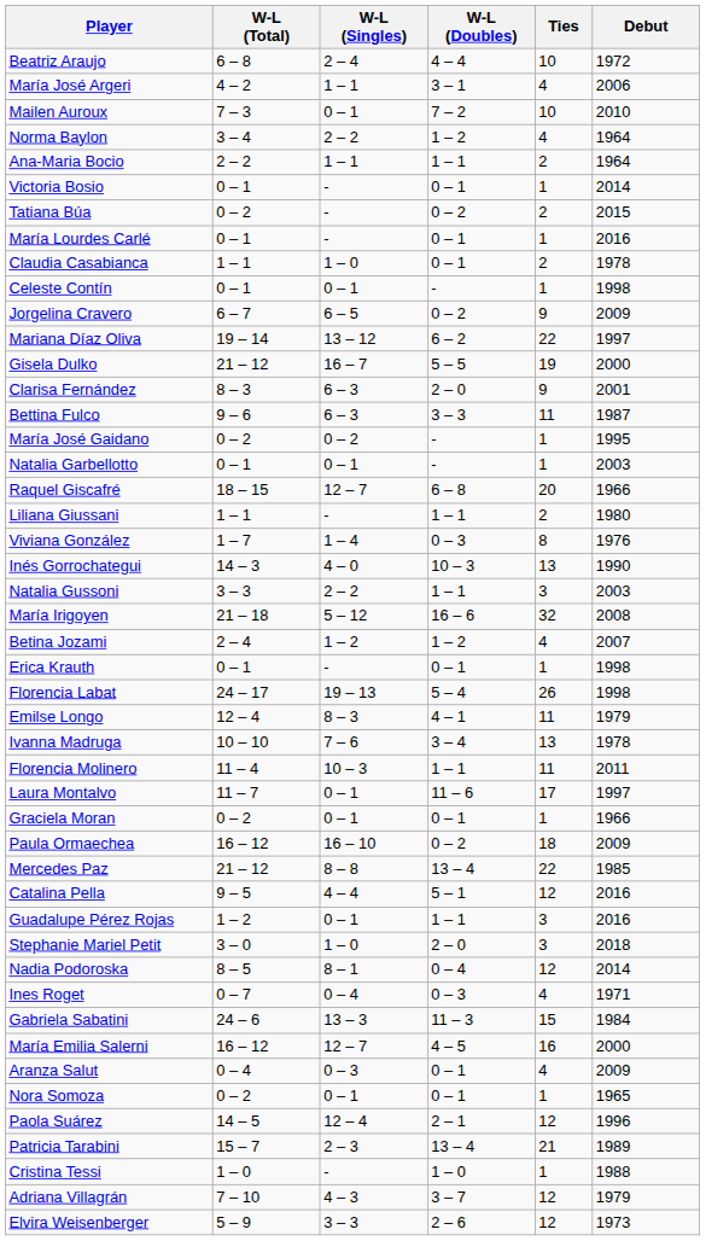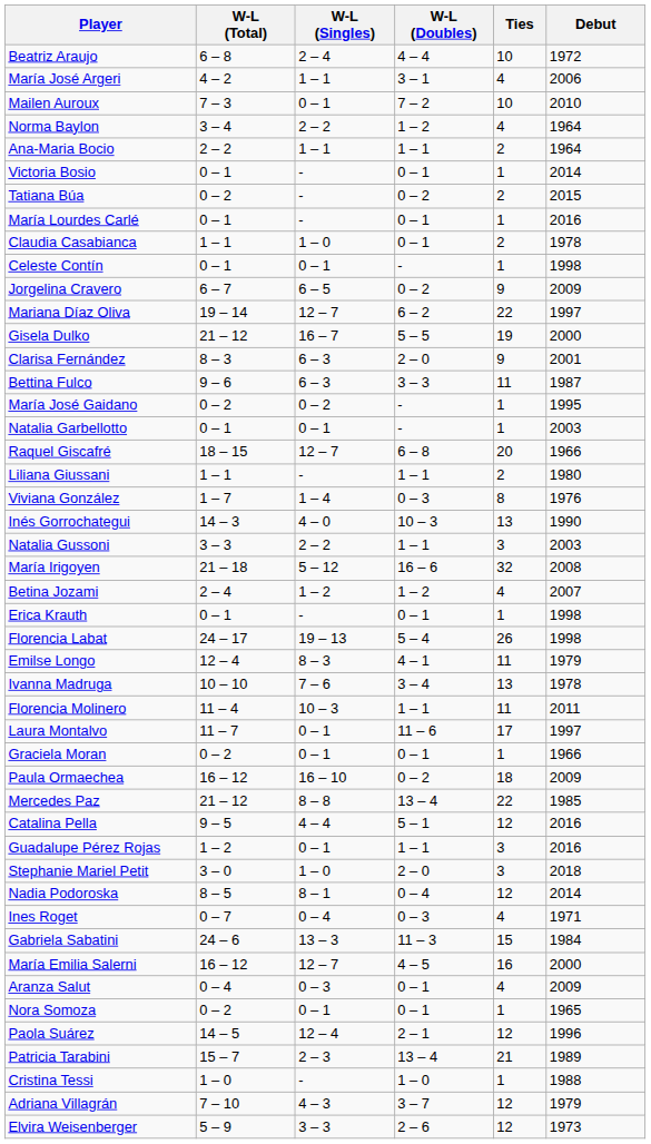 <table class="wikitable sortable" style=font-size:97%>
 <tr>
 <th width=200><a href='#'>Player</a></th>
 <th width=100>W-L<br>(Total)</th>
 <th width=100>W-L<br>(<a href='#'>Singles</a>)</th>
 <th width=100>W-L<br>(<a href='#'>Doubles</a>)</th>
 <th width=50>Ties</th>
 <th width=100>Debut</th>
 </tr>
 <tr>
 <td><a href='#'>Beatriz Araujo</a></td>
 <td>6 – 8</td>
 <td>2 – 4</td>
 <td>4 – 4</td>
 <td>10</td>
 <td>1972</td>
 </tr>
 <tr>
 <td><a href='#'>María José Argeri</a></td>
 <td>4 – 2</td>
 <td>1 – 1</td>
 <td>3 – 1</td>
 <td>4</td>
 <td>2006</td>
 </tr>
 <tr>
 <td><a href='#'>Mailen Auroux</a></td>
 <td>7 – 3</td>
 <td>0 – 1</td>
 <td>7 – 2</td>
 <td>10</td>
 <td>2010</td>
 </tr>
 <tr>
 <td><a href='#'>Norma Baylon</a></td>
 <td>3 – 4</td>
 <td>2 – 2</td>
 <td>1 – 2</td>
 <td>4</td>
 <td>1964</td>
 </tr>
 <tr>
 <td><a href='#'>Ana-Maria Bocio</a></td>
 <td>2 – 2</td>
 <td>1 – 1</td>
 <td>1 – 1</td>
 <td>2</td>
 <td>1964</td>
 </tr>
 <tr>
 <td><a href='#'>Victoria Bosio</a></td>
 <td>0 – 1</td>
 <td>-</td>
 <td>0 – 1</td>
 <td>1</td>
 <td>2014</td>
 </tr>
 <tr>
 <td><a href='#'>Tatiana Búa</a></td>
 <td>0 – 2</td>
 <td>-</td>
 <td>0 – 2</td>
 <td>2</td>
 <td>2015</td>
 </tr>
 <tr>
 <td><a href='#'>María Lourdes Carlé</a></td>
 <td>0 – 1</td>
 <td>-</td>
 <td>0 – 1</td>
 <td>1</td>
 <td>2016</td>
 </tr>
 <tr>
 <td><a href='#'>Claudia Casabianca</a></td>
 <td>1 – 1</td>
 <td>1 – 0</td>
 <td>0 – 1</td>
 <td>2</td>
 <td>1978</td>
 </tr>
 <tr>
 <td><a href='#'>Celeste Contín</a></td>
 <td>0 – 1</td>
 <td>0 – 1</td>
 <td>-</td>
 <td>1</td>
 <td>1998</td>
 </tr>
 <tr>
 <td><a href='#'>Jorgelina Cravero</a></td>
 <td>6 – 7</td>
 <td>6 – 5</td>
 <td>0 – 2</td>
 <td>9</td>
 <td>2009</td>
 </tr>
 <tr>
 <td><a href='#'>Mariana Díaz Oliva</a></td>
 <td>19 – 14</td>
-<td>13 – 12</td>
+<td>12 – 7</td>
 <td>6 – 2</td>
 <td>22</td>
 <td>1997</td>
 </tr>
 <tr>
 <td><a href='#'>Gisela Dulko</a></td>
 <td>21 – 12</td>
 <td>16 – 7</td>
 <td>5 – 5</td>
 <td>19</td>
 <td>2000</td>
 </tr>
 <tr>
 <td><a href='#'>Clarisa Fernández</a></td>
 <td>8 – 3</td>
 <td>6 – 3</td>
 <td>2 – 0</td>
 <td>9</td>
 <td>2001</td>
 </tr>
 <tr>
 <td><a href='#'>Bettina Fulco</a></td>
 <td>9 – 6</td>
 <td>6 – 3</td>
 <td>3 – 3</td>
 <td>11</td>
 <td>1987</td>
 </tr>
 <tr>
 <td><a href='#'>María José Gaidano</a></td>
 <td>0 – 2</td>
 <td>0 – 2</td>
 <td>-</td>
 <td>1</td>
 <td>1995</td>
 </tr>
 <tr>
 <td><a href='#'>Natalia Garbellotto</a></td>
 <td>0 – 1</td>
 <td>0 – 1</td>
 <td>-</td>
 <td>1</td>
 <td>2003</td>
 </tr>
 <tr>
 <td><a href='#'>Raquel Giscafré</a></td>
 <td>18 – 15</td>
 <td>12 – 7</td>
 <td>6 – 8</td>
 <td>20</td>
 <td>1966</td>
 </tr>
 <tr>
 <td><a href='#'>Liliana Giussani</a></td>
 <td>1 – 1</td>
 <td>-</td>
 <td>1 – 1</td>
 <td>2</td>
 <td>1980</td>
 </tr>
 <tr>
 <td><a href='#'>Viviana González</a></td>
 <td>1 – 7</td>
 <td>1 – 4</td>
 <td>0 – 3</td>
 <td>8</td>
 <td>1976</td>
 </tr>
 <tr>
 <td><a href='#'>Inés Gorrochategui</a></td>
 <td>14 – 3</td>
 <td>4 – 0</td>
 <td>10 – 3</td>
 <td>13</td>
 <td>1990</td>
 </tr>
 <tr>
 <td><a href='#'>Natalia Gussoni</a></td>
 <td>3 – 3</td>
 <td>2 – 2</td>
 <td>1 – 1</td>
 <td>3</td>
 <td>2003</td>
 </tr>
 <tr>
 <td><a href='#'>María Irigoyen</a></td>
 <td>21 – 18</td>
 <td>5 – 12</td>
 <td>16 – 6</td>
 <td>32</td>
 <td>2008</td>
 </tr>
 <tr>
 <td><a href='#'>Betina Jozami</a></td>
 <td>2 – 4</td>
 <td>1 – 2</td>
 <td>1 – 2</td>
 <td>4</td>
 <td>2007</td>
 </tr>
 <tr>
 <td><a href='#'>Erica Krauth</a></td>
 <td>0 – 1</td>
 <td>-</td>
 <td>0 – 1</td>
 <td>1</td>
 <td>1998</td>
 </tr>
 <tr>
 <td><a href='#'>Florencia Labat</a></td>
 <td>24 – 17</td>
 <td>19 – 13</td>
 <td>5 – 4</td>
 <td>26</td>
 <td>1998</td>
 </tr>
 <tr>
 <td><a href='#'>Emilse Longo</a></td>
 <td>12 – 4</td>
 <td>8 – 3</td>
 <td>4 – 1</td>
 <td>11</td>
 <td>1979</td>
 </tr>
 <tr>
 <td><a href='#'>Ivanna Madruga</a></td>
 <td>10 – 10</td>
 <td>7 – 6</td>
 <td>3 – 4</td>
 <td>13</td>
 <td>1978</td>
 </tr>
 <tr>
 <td><a href='#'>Florencia Molinero</a></td>
 <td>11 – 4</td>
 <td>10 – 3</td>
 <td>1 – 1</td>
 <td>11</td>
 <td>2011</td>
 </tr>
 <tr>
 <td><a href='#'>Laura Montalvo</a></td>
 <td>11 – 7</td>
 <td>0 – 1</td>
 <td>11 – 6</td>
 <td>17</td>
 <td>1997</td>
 </tr>
 <tr>
 <td><a href='#'>Graciela Moran</a></td>
 <td>0 – 2</td>
 <td>0 – 1</td>
 <td>0 – 1</td>
 <td>1</td>
 <td>1966</td>
 </tr>
 <tr>
 <td><a href='#'>Paula Ormaechea</a></td>
 <td>16 – 12</td>
 <td>16 – 10</td>
 <td>0 – 2</td>
 <td>18</td>
 <td>2009</td>
 </tr>
 <tr>
 <td><a href='#'>Mercedes Paz</a></td>
 <td>21 – 12</td>
 <td>8 – 8</td>
 <td>13 – 4</td>
 <td>22</td>
 <td>1985</td>
 </tr>
 <tr>
 <td><a href='#'>Catalina Pella</a></td>
 <td>9 – 5</td>
 <td>4 – 4</td>
 <td>5 – 1</td>
 <td>12</td>
 <td>2016</td>
 </tr>
 <tr>
 <td><a href='#'>Guadalupe Pérez Rojas</a></td>
 <td>1 – 2</td>
 <td>0 – 1</td>
 <td>1 – 1</td>
 <td>3</td>
 <td>2016</td>
 </tr>
 <tr>
 <td><a href='#'>Stephanie Mariel Petit</a></td>
 <td>3 – 0</td>
 <td>1 – 0</td>
 <td>2 – 0</td>
 <td>3</td>
 <td>2018</td>
 </tr>
 <tr>
 <td><a href='#'>Nadia Podoroska</a></td>
 <td>8 – 5</td>
 <td>8 – 1</td>
 <td>0 – 4</td>
 <td>12</td>
 <td>2014</td>
 </tr>
 <tr>
 <td><a href='#'>Ines Roget</a></td>
 <td>0 – 7</td>
 <td>0 – 4</td>
 <td>0 – 3</td>
 <td>4</td>
 <td>1971</td>
 </tr>
 <tr>
 <td><a href='#'>Gabriela Sabatini</a></td>
 <td>24 – 6</td>
 <td>13 – 3</td>
 <td>11 – 3</td>
 <td>15</td>
 <td>1984</td>
 </tr>
 <tr>
 <td><a href='#'>María Emilia Salerni</a></td>
 <td>16 – 12</td>
 <td>12 – 7</td>
 <td>4 – 5</td>
 <td>16</td>
 <td>2000</td>
 </tr>
 <tr>
 <td><a href='#'>Aranza Salut</a></td>
 <td>0 – 4</td>
 <td>0 – 3</td>
 <td>0 – 1</td>
 <td>4</td>
 <td>2009</td>
 </tr>
 <tr>
 <td><a href='#'>Nora Somoza</a></td>
 <td>0 – 2</td>
 <td>0 – 1</td>
 <td>0 – 1</td>
 <td>1</td>
 <td>1965</td>
 </tr>
 <tr>
 <td><a href='#'>Paola Suárez</a></td>
 <td>14 – 5</td>
 <td>12 – 4</td>
 <td>2 – 1</td>
 <td>12</td>
 <td>1996</td>
 </tr>
 <tr>
 <td><a href='#'>Patricia Tarabini</a></td>
 <td>15 – 7</td>
 <td>2 – 3</td>
 <td>13 – 4</td>
 <td>21</td>
 <td>1989</td>
 </tr>
 <tr>
 <td><a href='#'>Cristina Tessi</a></td>
 <td>1 – 0</td>
 <td>-</td>
 <td>1 – 0</td>
 <td>1</td>
 <td>1988</td>
 </tr>
 <tr>
 <td><a href='#'>Adriana Villagrán</a></td>
 <td>7 – 10</td>
 <td>4 – 3</td>
 <td>3 – 7</td>
 <td>12</td>
 <td>1979</td>
 </tr>
 <tr>
 <td><a href='#'>Elvira Weisenberger</a></td>
 <td>5 – 9</td>
 <td>3 – 3</td>
 <td>2 – 6</td>
 <td>12</td>
 <td>1973</td>
 </tr>
 </table>
